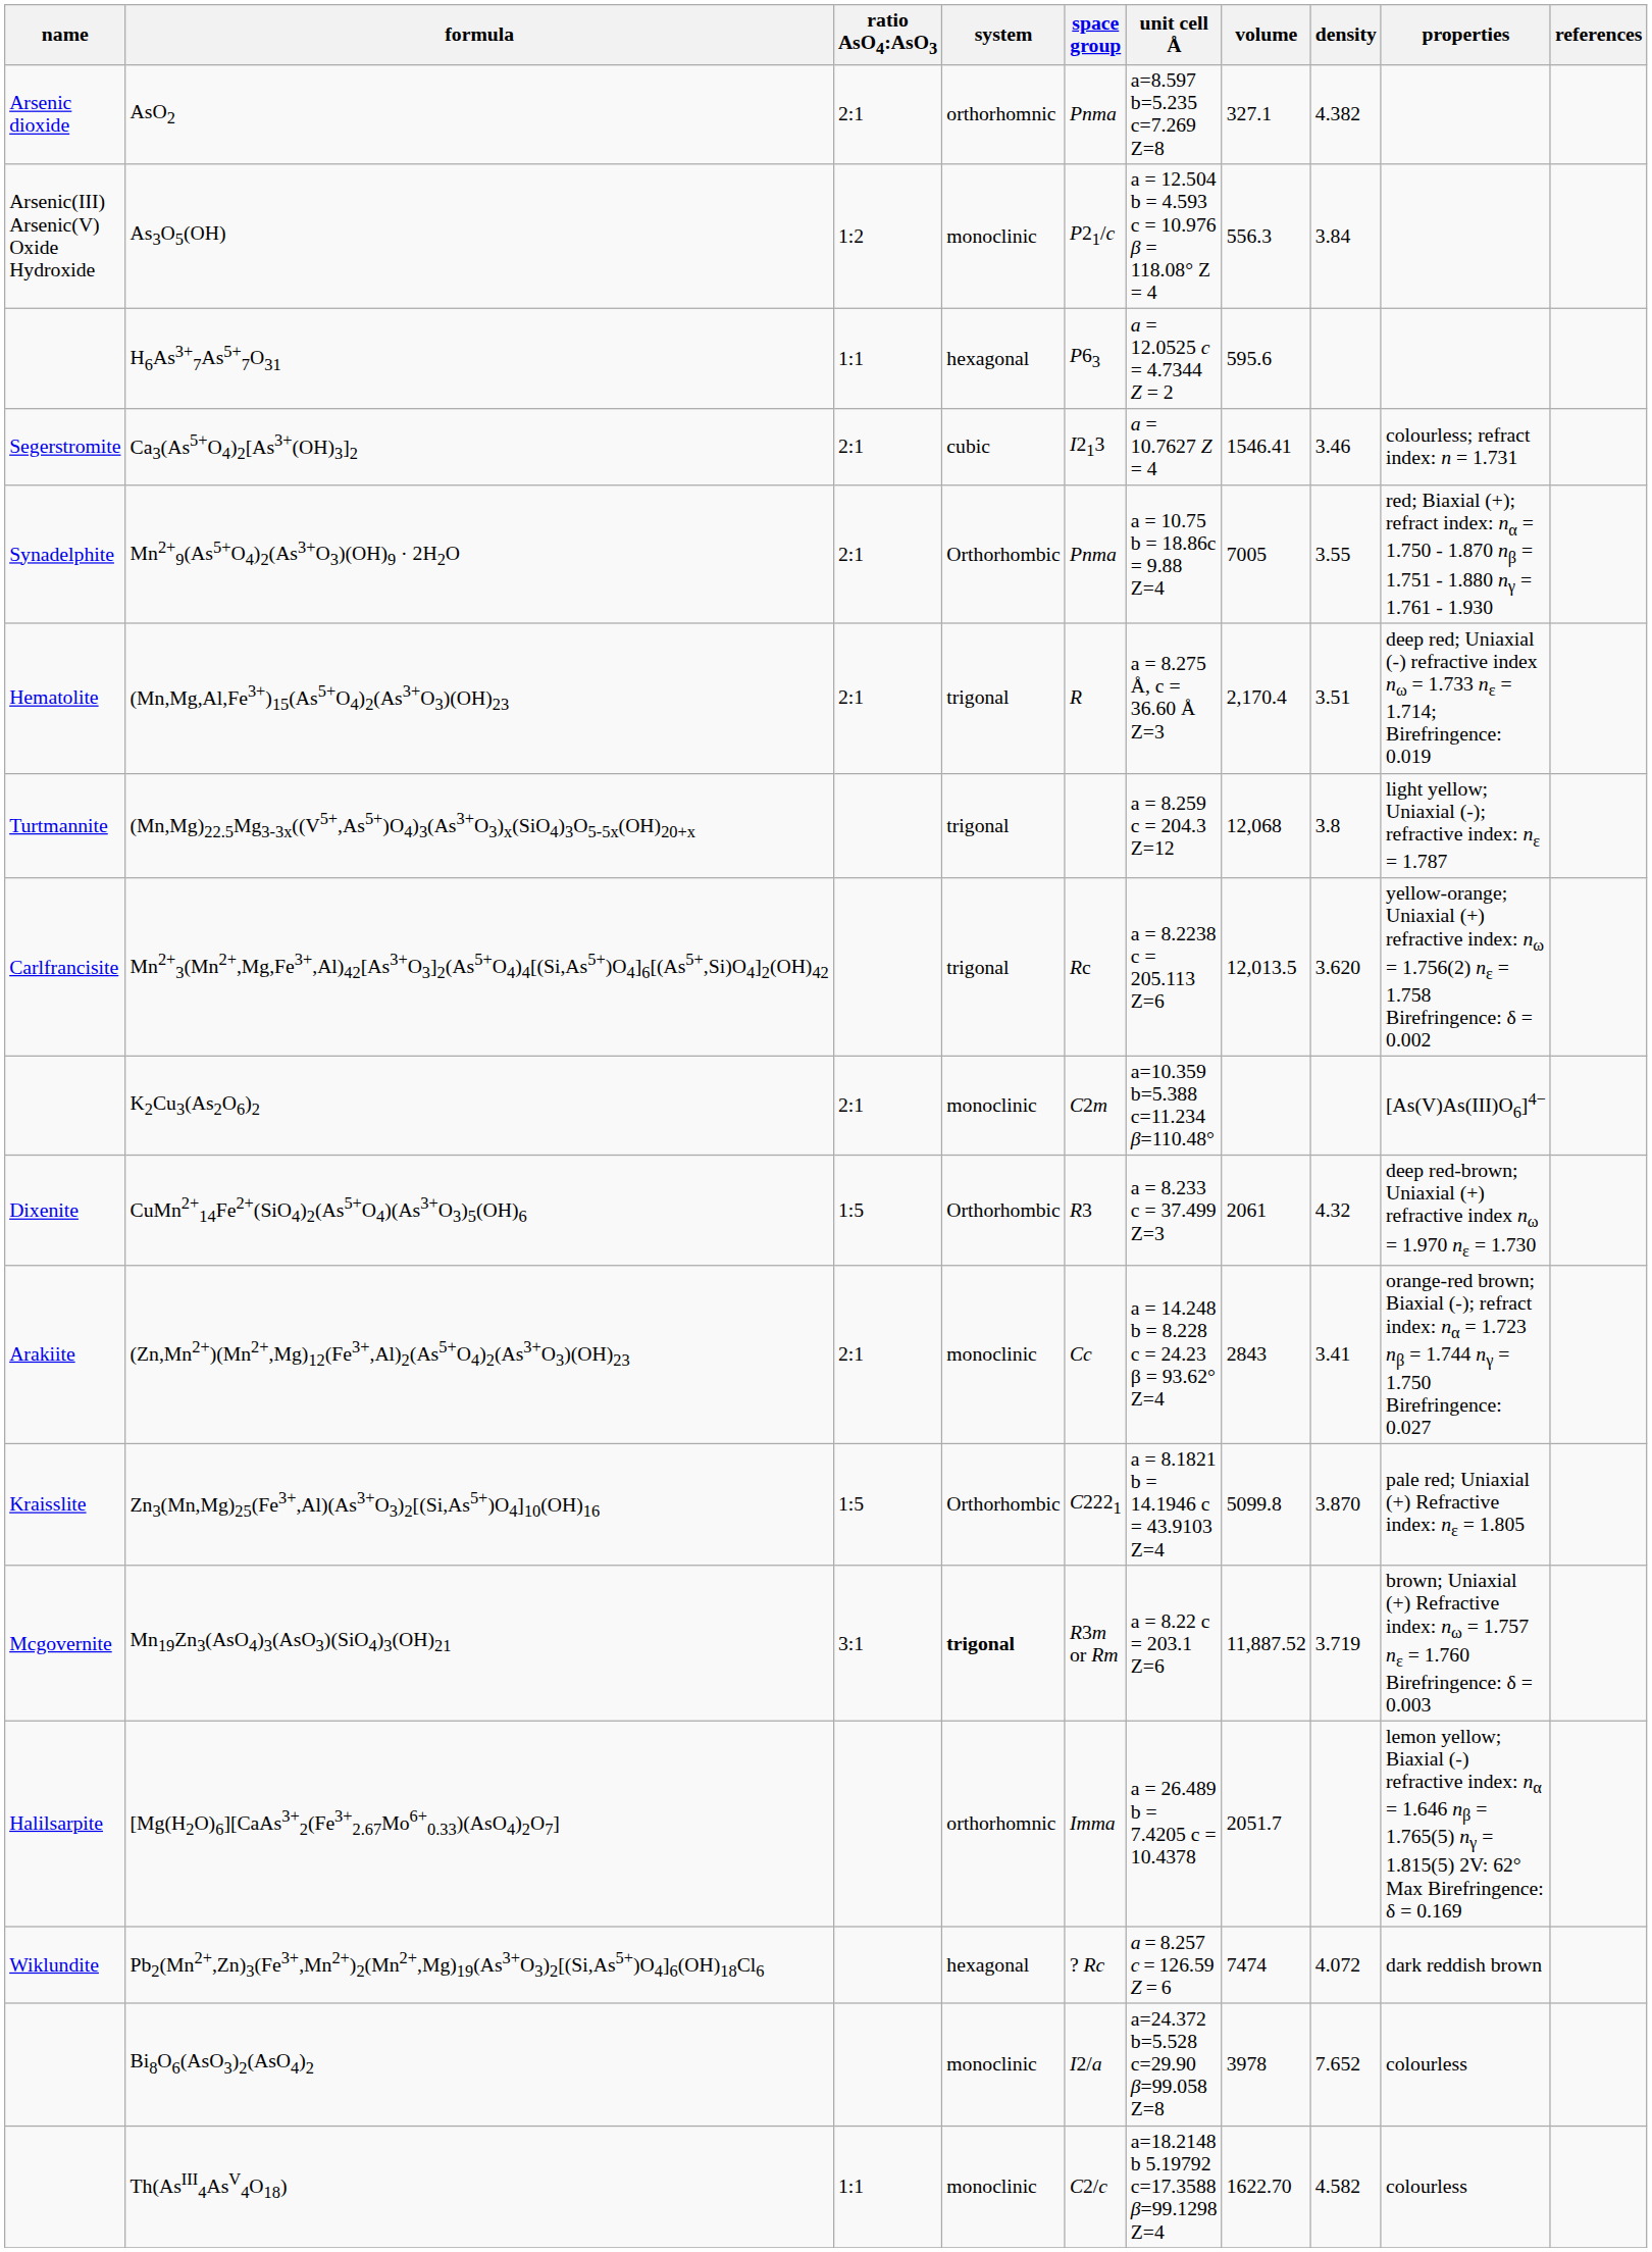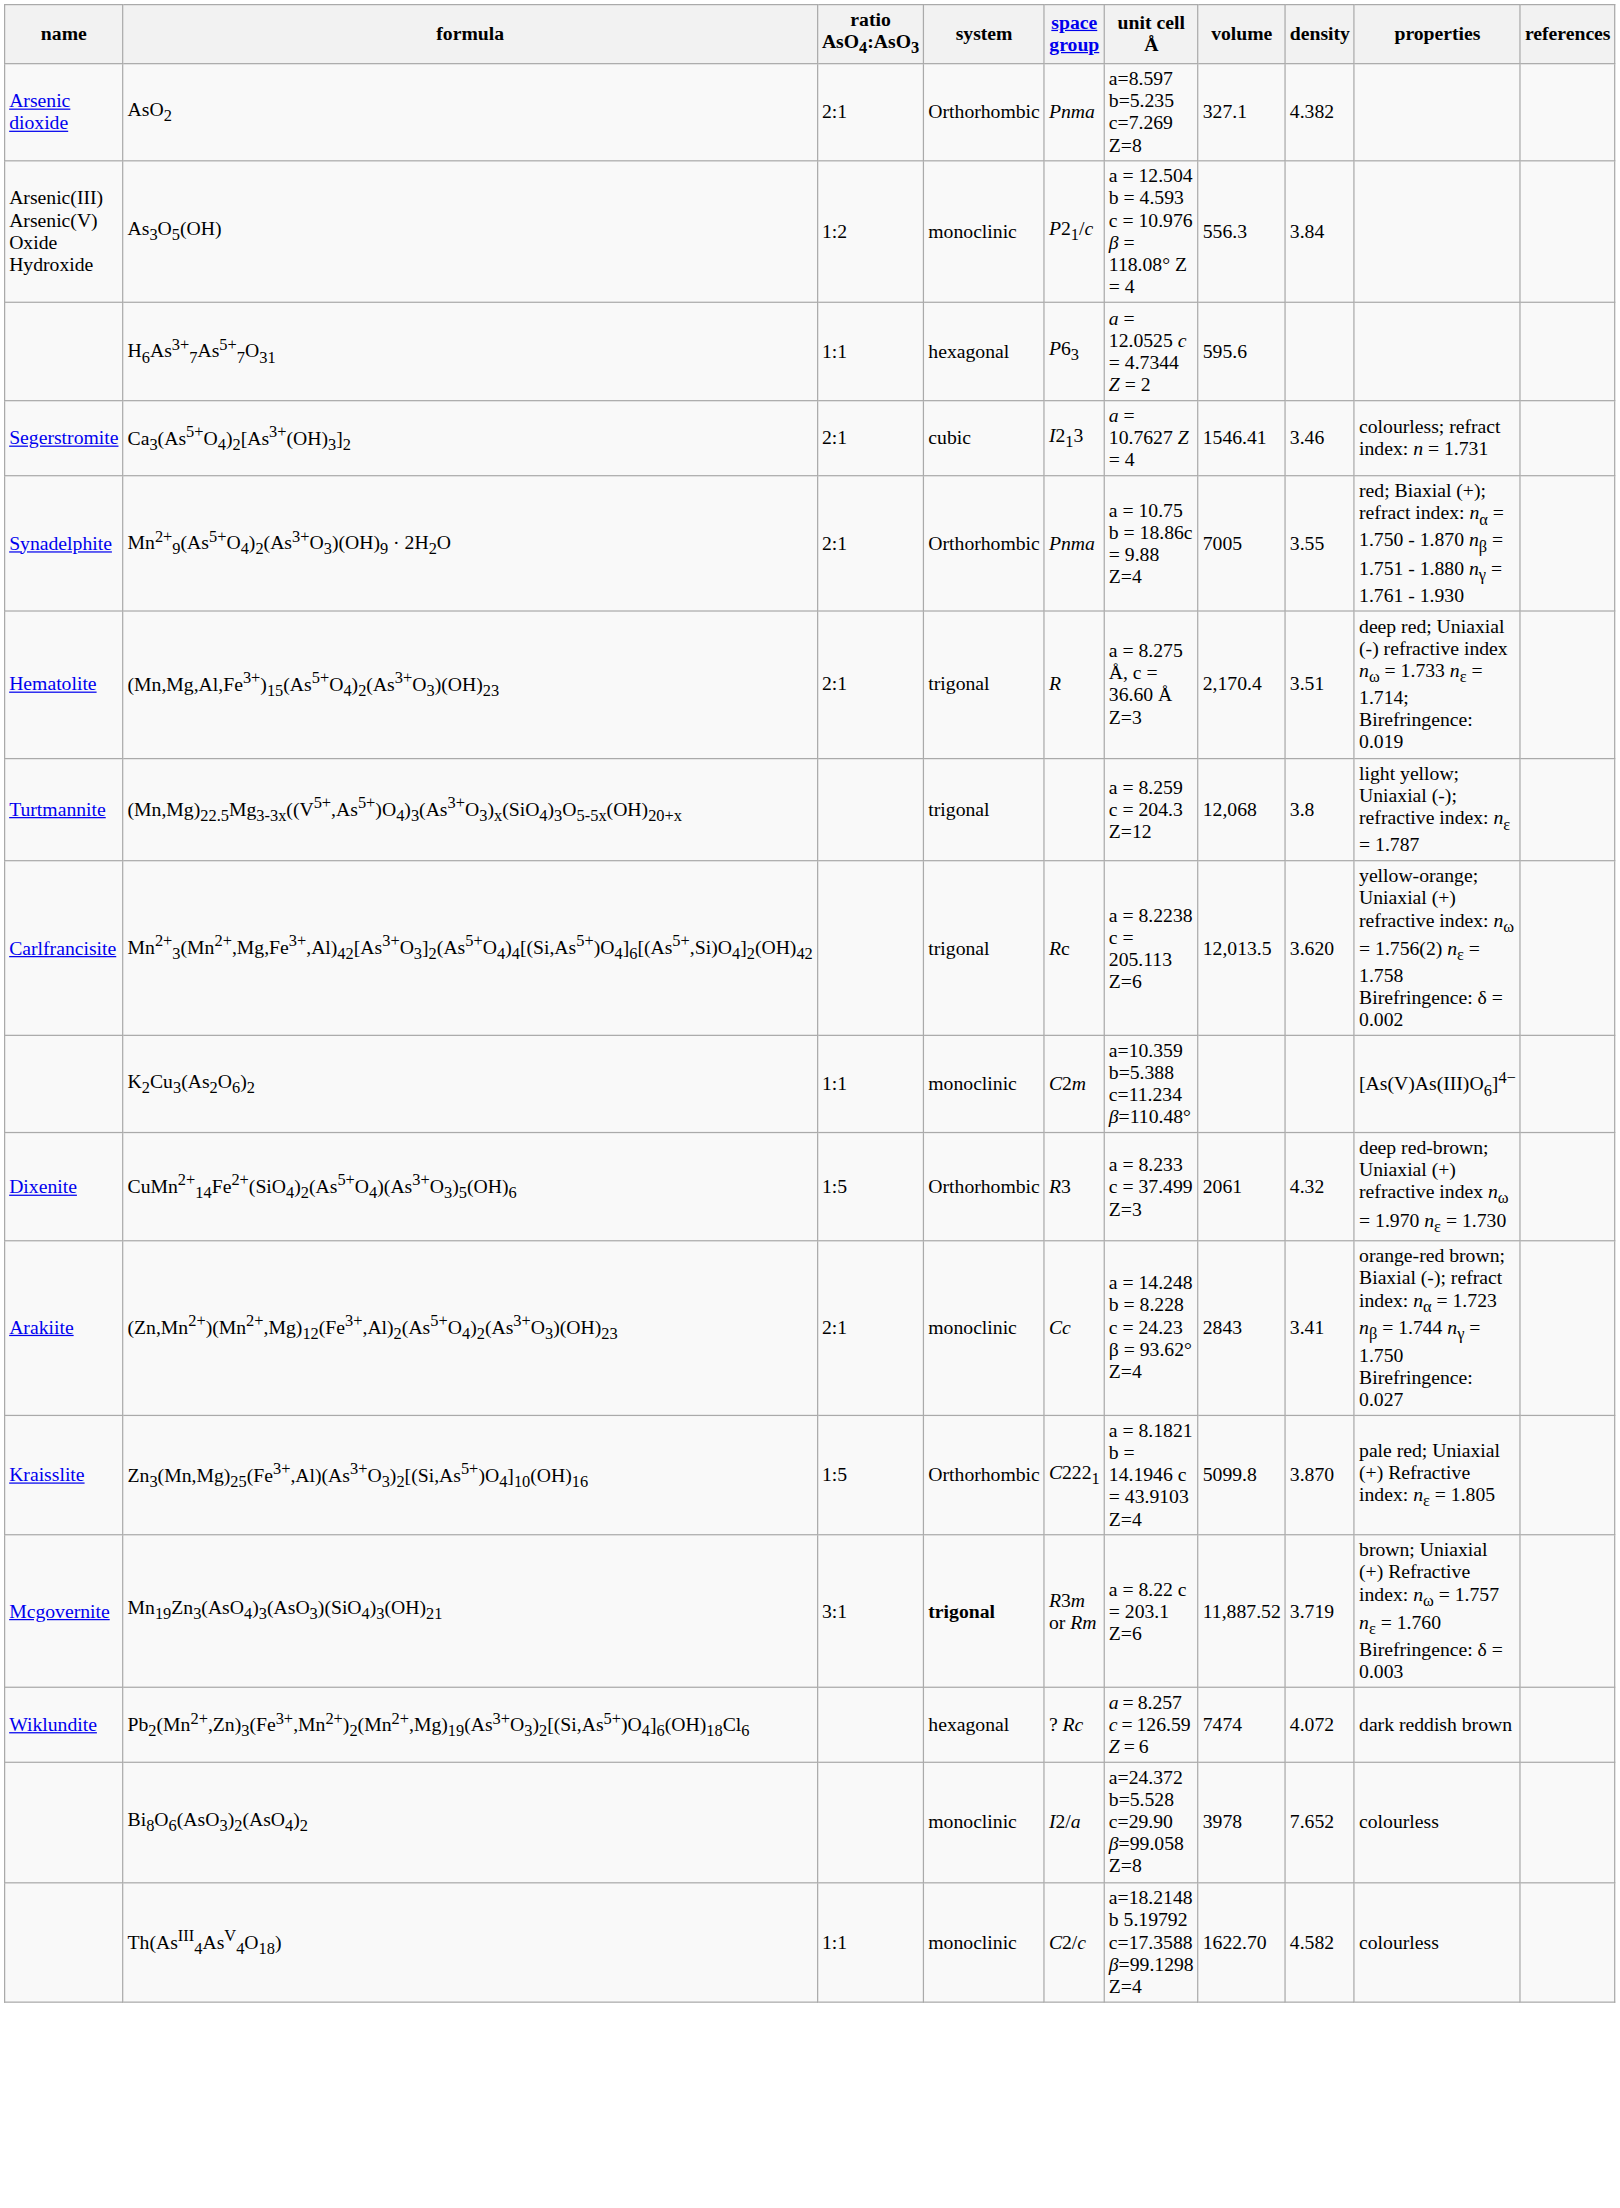 <table class="wikitable">
 <tr>
 <th>name</th>
 <th>formula</th>
 <th>ratio<br>AsO<sub>4</sub>:AsO<sub>3</sub></th>
 <th>system</th>
 <th><a href='#'>space group</a></th>
 <th>unit cell Å</th>
 <th>volume</th>
 <th>density</th>
 <th>properties</th>
 <th>references</th>
 </tr>
 <tr>
 <td><a href='#'>Arsenic dioxide</a></td>
 <td>AsO<sub>2</sub></td>
 <td>2:1</td>
-<td>orthorhomnic</td>
+<td>Orthorhombic</td>
 <td><em>Pnma</em></td>
 <td>a=8.597 b=5.235 c=7.269 Z=8</td>
 <td>327.1</td>
 <td>4.382</td>
 <td></td>
 <td></td>
 </tr>
 <tr>
 <td>Arsenic(III) Arsenic(V) Oxide Hydroxide</td>
 <td>As<sub>3</sub>O<sub>5</sub>(OH)</td>
 <td>1:2</td>
 <td>monoclinic</td>
 <td><em>P</em>2<sub>1</sub>/<em>c</em></td>
 <td>a = 12.504 b = 4.593 c = 10.976 <em>β</em> = 118.08° Z = 4</td>
 <td>556.3</td>
 <td>3.84</td>
 <td></td>
 <td></td>
 </tr>
 <tr>
 <td></td>
 <td>H<sub>6</sub>As<sup>3+</sup><sub>7</sub>As<sup>5+</sup><sub>7</sub>O<sub>31</sub></td>
 <td>1:1</td>
 <td>hexagonal</td>
 <td><em>P</em>6<sub>3</sub></td>
 <td><em>a</em> = 12.0525 <em>c</em> = 4.7344 <em>Z</em> = 2</td>
 <td>595.6</td>
 <td></td>
 <td></td>
 <td></td>
 </tr>
 <tr>
 <td><a href='#'>Segerstromite</a></td>
 <td>Ca<sub>3</sub>(As<sup>5+</sup>O<sub>4</sub>)<sub>2</sub>[As<sup>3+</sup>(OH)<sub>3</sub>]<sub>2</sub></td>
 <td>2:1</td>
 <td>cubic</td>
 <td><em>I</em>2<sub>1</sub>3</td>
 <td><em>a</em> = 10.7627 <em>Z</em> = 4</td>
 <td>1546.41</td>
 <td>3.46</td>
 <td>colourless; refract index: <em>n</em> = 1.731</td>
 <td></td>
 </tr>
 <tr>
 <td><a href='#'>Synadelphite</a></td>
 <td>Mn<sup>2+</sup><sub>9</sub>(As<sup>5+</sup>O<sub>4</sub>)<sub>2</sub>(As<sup>3+</sup>O<sub>3</sub>)(OH)<sub>9</sub> · 2H<sub>2</sub>O</td>
 <td>2:1</td>
 <td>Orthorhombic</td>
 <td><em>Pnma</em></td>
 <td>a = 10.75 b = 18.86c = 9.88 Z=4</td>
 <td>7005</td>
 <td>3.55</td>
 <td>red; Biaxial (+); refract index: <em>n</em><sub>α</sub> = 1.750 - 1.870 <em>n</em><sub>β</sub> = 1.751 - 1.880 <em>n</em><sub>γ</sub> = 1.761 - 1.930</td>
 <td></td>
 </tr>
 <tr>
 <td><a href='#'>Hematolite</a></td>
 <td>(Mn,Mg,Al,Fe<sup>3+</sup>)<sub>15</sub>(As<sup>5+</sup>O<sub>4</sub>)<sub>2</sub>(As<sup>3+</sup>O<sub>3</sub>)(OH)<sub>23</sub></td>
 <td>2:1</td>
 <td>trigonal</td>
 <td><em>R</em></td>
 <td>a = 8.275 Å, c = 36.60 Å Z=3</td>
 <td>2,170.4</td>
 <td>3.51</td>
 <td>deep red; Uniaxial (-) refractive index <em>n</em><sub>ω</sub> = 1.733 <em>n</em><sub>ε</sub> = 1.714; Birefringence: 0.019</td>
 <td></td>
 </tr>
 <tr>
 <td><a href='#'>Turtmannite</a></td>
 <td>(Mn,Mg)<sub>22.5</sub>Mg<sub>3-3x</sub>((V<sup>5+</sup>,As<sup>5+</sup>)O<sub>4</sub>)<sub>3</sub>(As<sup>3+</sup>O<sub>3</sub>)<sub>x</sub>(SiO<sub>4</sub>)<sub>3</sub>O<sub>5-5x</sub>(OH)<sub>20+x</sub></td>
 <td></td>
 <td>trigonal</td>
 <td></td>
 <td>a = 8.259 c = 204.3 Z=12</td>
 <td>12,068</td>
 <td>3.8</td>
 <td>light yellow; Uniaxial (-); refractive index: <em>n</em><sub>ε</sub> = 1.787</td>
 <td></td>
 </tr>
 <tr>
 <td><a href='#'>Carlfrancisite</a></td>
 <td>Mn<sup>2+</sup><sub>3</sub>(Mn<sup>2+</sup>,Mg,Fe<sup>3+</sup>,Al)<sub>42</sub>[As<sup>3+</sup>O<sub>3</sub>]<sub>2</sub>(As<sup>5+</sup>O<sub>4</sub>)<sub>4</sub>[(Si,As<sup>5+</sup>)O<sub>4</sub>]<sub>6</sub>[(As<sup>5+</sup>,Si)O<sub>4</sub>]<sub>2</sub>(OH)<sub>42</sub></td>
 <td></td>
 <td>trigonal</td>
 <td><em>R</em>c</td>
 <td>a = 8.2238 c = 205.113 Z=6</td>
 <td>12,013.5</td>
 <td>3.620</td>
 <td>yellow-orange; Uniaxial (+) refractive index: <em>n</em><sub>ω</sub> = 1.756(2) <em>n</em><sub>ε</sub> = 1.758 Birefringence: δ = 0.002</td>
 <td></td>
 </tr>
 <tr>
 <td></td>
 <td>K<sub>2</sub>Cu<sub>3</sub>(As<sub>2</sub>O<sub>6</sub>)<sub>2</sub></td>
-<td>2:1</td>
+<td>1:1</td>
 <td>monoclinic</td>
 <td><em>C</em>2<em>m</em></td>
 <td>a=10.359 b=5.388 c=11.234  <em>β</em>=110.48°</td>
 <td></td>
 <td></td>
 <td>[As(V)As(III)O<sub>6</sub>]<sup>4−</sup></td>
 <td></td>
 </tr>
 <tr>
 <td><a href='#'>Dixenite</a></td>
 <td>CuMn<sup>2+</sup><sub>14</sub>Fe<sup>2+</sup>(SiO<sub>4</sub>)<sub>2</sub>(As<sup>5+</sup>O<sub>4</sub>)(As<sup>3+</sup>O<sub>3</sub>)<sub>5</sub>(OH)<sub>6</sub></td>
 <td>1:5</td>
 <td>Orthorhombic</td>
 <td><em>R</em>3</td>
 <td>a = 8.233 c = 37.499 Z=3</td>
 <td>2061</td>
 <td>4.32</td>
 <td>deep red-brown; Uniaxial (+) refractive index <em>n</em><sub>ω</sub> = 1.970 <em>n</em><sub>ε</sub> = 1.730</td>
 <td></td>
 </tr>
 <tr>
 <td><a href='#'>Arakiite</a></td>
 <td>(Zn,Mn<sup>2+</sup>)(Mn<sup>2+</sup>,Mg)<sub>12</sub>(Fe<sup>3+</sup>,Al)<sub>2</sub>(As<sup>5+</sup>O<sub>4</sub>)<sub>2</sub>(As<sup>3+</sup>O<sub>3</sub>)(OH)<sub>23</sub></td>
 <td>2:1</td>
 <td>monoclinic</td>
 <td><em>Cc</em></td>
 <td>a = 14.248 b = 8.228 c = 24.23 β = 93.62° Z=4</td>
 <td>2843</td>
 <td>3.41</td>
 <td>orange-red brown; Biaxial (-); refract index: <em>n</em><sub>α</sub> = 1.723 <em>n</em><sub>β</sub> = 1.744 <em>n</em><sub>γ</sub> = 1.750<br>Birefringence: 0.027</td>
 <td></td>
 </tr>
 <tr>
 <td><a href='#'>Kraisslite</a></td>
 <td>Zn<sub>3</sub>(Mn,Mg)<sub>25</sub>(Fe<sup>3+</sup>,Al)(As<sup>3+</sup>O<sub>3</sub>)<sub>2</sub>[(Si,As<sup>5+</sup>)O<sub>4</sub>]<sub>10</sub>(OH)<sub>16</sub></td>
 <td>1:5</td>
 <td>Orthorhombic</td>
 <td><em>C</em>222<sub>1</sub></td>
 <td>a = 8.1821 b = 14.1946 c = 43.9103 Z=4</td>
 <td>5099.8</td>
 <td>3.870</td>
 <td>pale red; Uniaxial (+) Refractive index: <em>n</em><sub>ε</sub> = 1.805</td>
 <td></td>
 </tr>
 <tr>
 <td><a href='#'>Mcgovernite</a></td>
 <td>Mn<sub>19</sub>Zn<sub>3</sub>(AsO<sub>4</sub>)<sub>3</sub>(AsO<sub>3</sub>)(SiO<sub>4</sub>)<sub>3</sub>(OH)<sub>21</sub></td>
 <td>3:1</td>
 <td><strong>trigonal</strong></td>
 <td><em>R</em>3<em>m</em> or <em>R</em><em>m</em></td>
 <td>a = 8.22 c = 203.1 Z=6</td>
 <td>11,887.52</td>
 <td>3.719</td>
 <td>brown; Uniaxial (+) Refractive index: <em>n</em><sub>ω</sub> = 1.757 <em>n</em><sub>ε</sub> = 1.760<br>Birefringence: δ = 0.003</td>
 <td></td>
 </tr>
 <tr>
-<td><a href='#'>Halilsarpite</a></td>
-<td>[Mg(H<sub>2</sub>O)<sub>6</sub>][CaAs<sup>3+</sup><sub>2</sub>(Fe<sup>3+</sup><sub>2.67</sub>Mo<sup>6+</sup><sub>0.33</sub>)(AsO<sub>4</sub>)<sub>2</sub>O<sub>7</sub>]</td>
-<td></td>
-<td>orthorhomnic</td>
-<td><em>Imma</em></td>
-<td>a = 26.489 b = 7.4205 c = 10.4378</td>
-<td>2051.7</td>
-<td></td>
-<td>lemon yellow; Biaxial (-) refractive index: <em>n</em><sub>α</sub> = 1.646 <em>n</em><sub>β</sub> = 1.765(5) <em>n</em><sub>γ</sub> = 1.815(5) 2V: 62° Max Birefringence: δ = 0.169</td>
-<td></td>
-</tr>
-<tr>
 <td><a href='#'>Wiklundite</a></td>
 <td>Pb<sub>2</sub>(Mn<sup>2+</sup>,Zn)<sub>3</sub>(Fe<sup>3+</sup>,Mn<sup>2+</sup>)<sub>2</sub>(Mn<sup>2+</sup>,Mg)<sub>19</sub>(As<sup>3+</sup>O<sub>3</sub>)<sub>2</sub>[(Si,As<sup>5+</sup>)O<sub>4</sub>]<sub>6</sub>(OH)<sub>18</sub>Cl<sub>6</sub></td>
 <td></td>
 <td>hexagonal</td>
 <td>? <em>R</em><em>c</em></td>
 <td><em>a</em> = 8.257 <em>c</em> = 126.59 <em>Z</em> = 6</td>
 <td>7474</td>
 <td>4.072</td>
 <td>dark reddish brown</td>
 <td></td>
 </tr>
 <tr>
 <td></td>
 <td>Bi<sub>8</sub>O<sub>6</sub>(AsO<sub>3</sub>)<sub>2</sub>(AsO<sub>4</sub>)<sub>2</sub></td>
 <td></td>
 <td>monoclinic</td>
 <td><em>I</em>2/<em>a</em></td>
 <td>a=24.372 b=5.528 c=29.90 <em>β</em>=99.058 Z=8</td>
 <td>3978</td>
 <td>7.652</td>
 <td>colourless</td>
 <td></td>
 </tr>
 <tr>
 <td></td>
 <td>Th(As<sup>III</sup><sub>4</sub>As<sup>V</sup><sub>4</sub>O<sub>18</sub>)</td>
 <td>1:1</td>
 <td>monoclinic</td>
 <td><em>C</em>2/<em>c</em></td>
 <td>a=18.2148 b 5.19792 c=17.3588 <em>β</em>=99.1298 Z=4</td>
 <td>1622.70</td>
 <td>4.582</td>
 <td>colourless</td>
 <td></td>
 </tr>
 </table>
